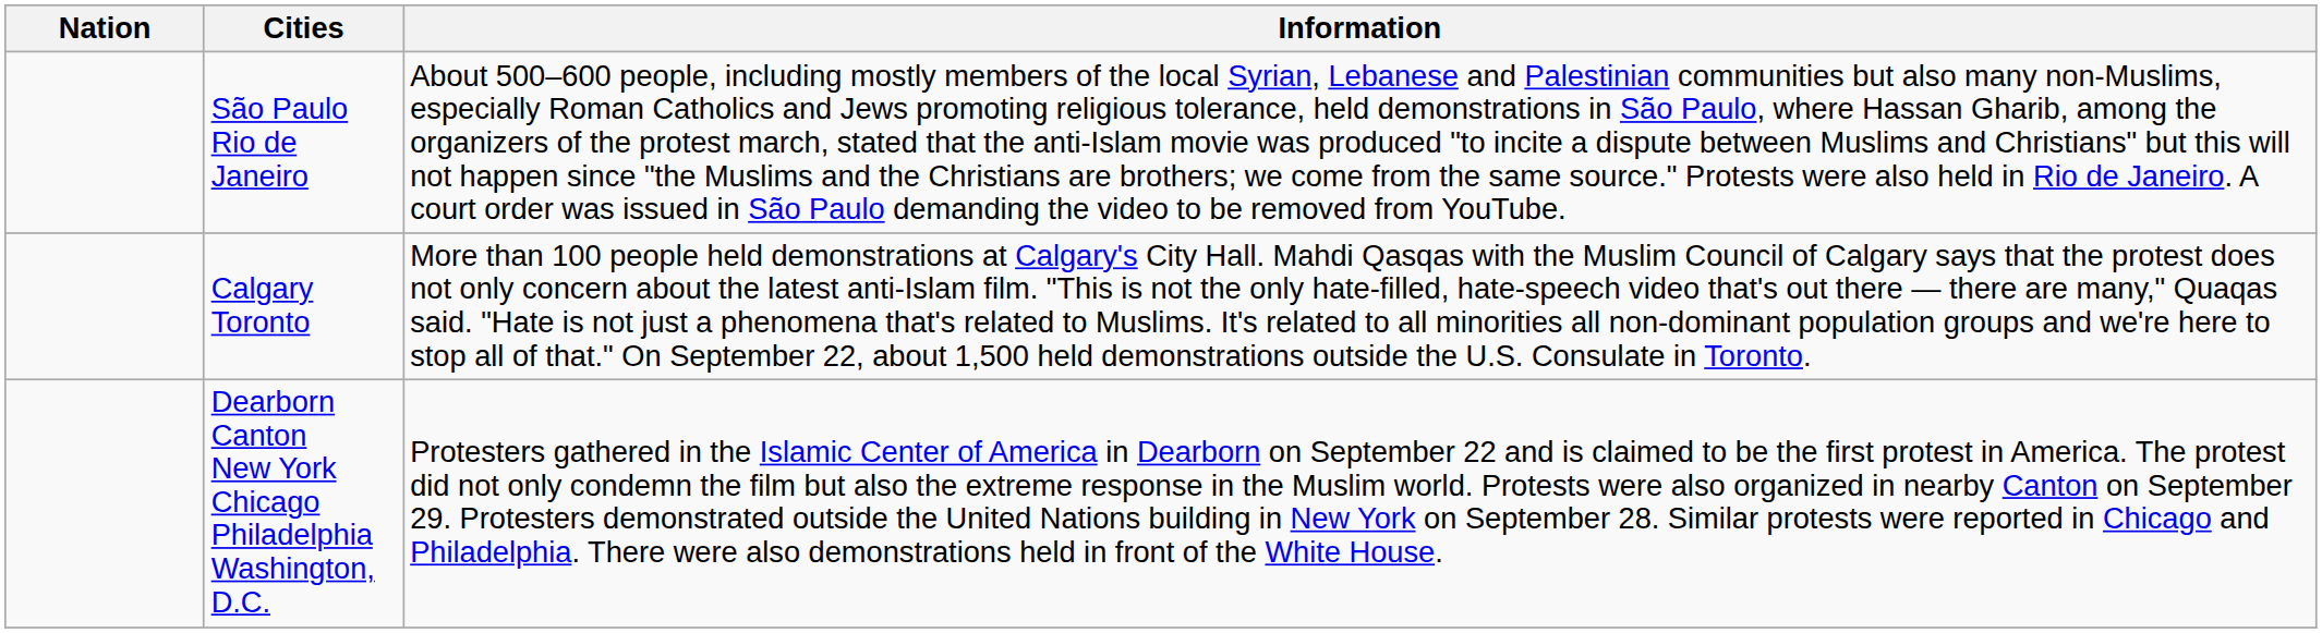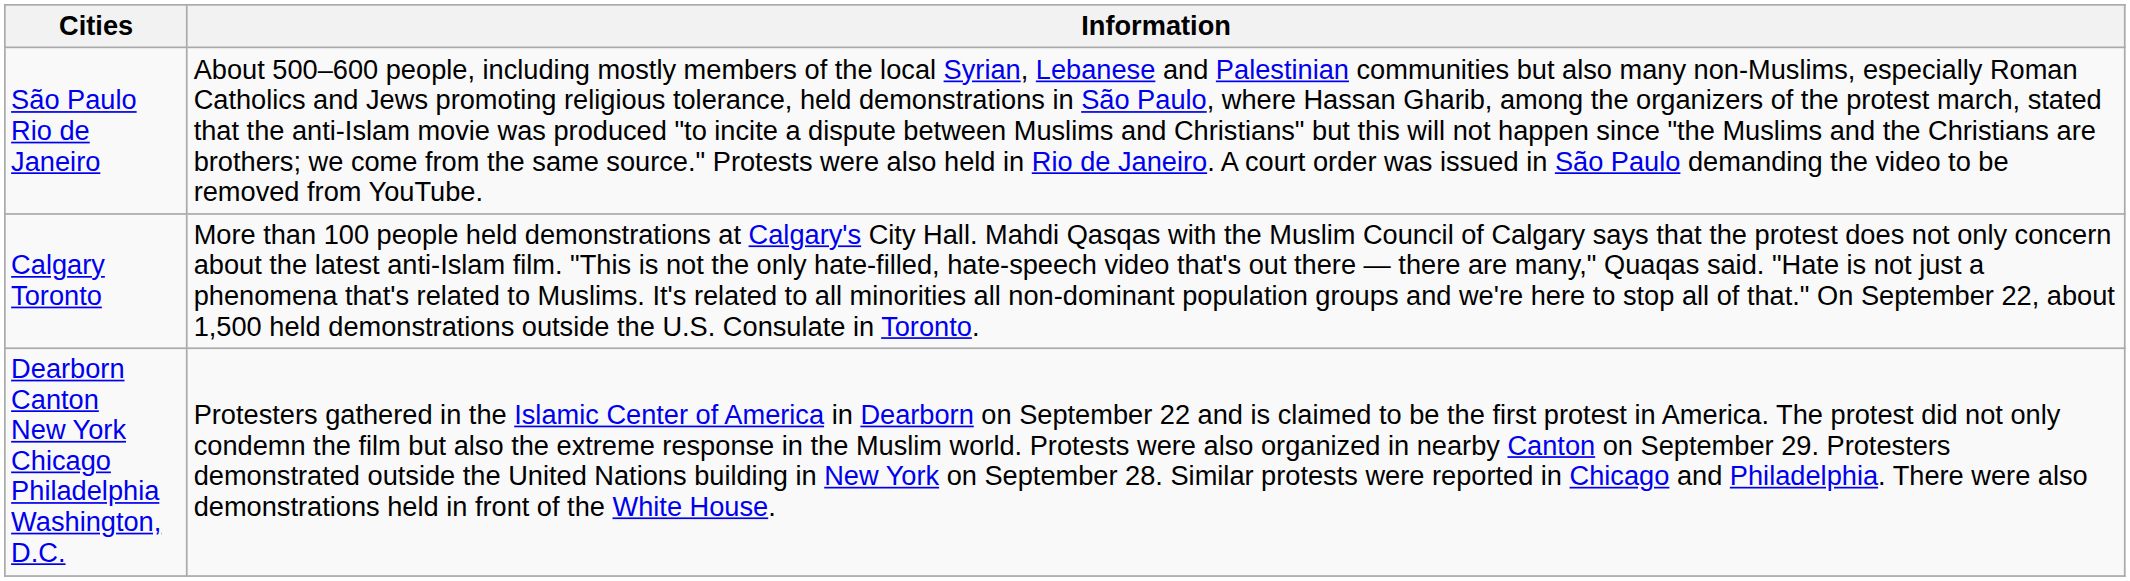 <table class="wikitable sticky-header">
 <tr>
-<th style="width:100px;">Nation</th>
 <th style="width:100px;">Cities</th>
 <th>Information</th>
 </tr>
 <tr>
-<td></td>
 <td><a href='#'>São Paulo</a><br><a href='#'>Rio de Janeiro</a></td>
 <td>About 500–600 people, including mostly members of the local <a href='#'>Syrian</a>, <a href='#'>Lebanese</a> and <a href='#'>Palestinian</a> communities but also many non-Muslims, especially Roman Catholics and Jews promoting religious tolerance, held demonstrations in <a href='#'>São Paulo</a>, where Hassan Gharib, among the organizers of the protest march, stated that the anti-Islam movie was produced "to incite a dispute between Muslims and Christians" but this will not happen since "the Muslims and the Christians are brothers; we come from the same source." Protests were also held in <a href='#'>Rio de Janeiro</a>. A court order was issued in <a href='#'>São Paulo</a> demanding the video to be removed from YouTube.</td>
 </tr>
 <tr>
-<td></td>
 <td><a href='#'>Calgary</a><br><a href='#'>Toronto</a></td>
 <td>More than 100 people held demonstrations at <a href='#'>Calgary's</a> City Hall.  Mahdi Qasqas with the Muslim Council of Calgary says that the protest does not only concern about the latest anti-Islam film. "This is not the only hate-filled, hate-speech video that's out there — there are many," Quaqas said. "Hate is not just a phenomena  that's related to Muslims. It's related to all minorities all non-dominant population groups and we're here to stop all of that." On September 22, about 1,500 held demonstrations outside the U.S. Consulate in <a href='#'>Toronto</a>.</td>
 </tr>
 <tr>
-<td></td>
 <td><a href='#'>Dearborn</a><br><a href='#'>Canton</a><br><a href='#'>New York</a><br><a href='#'>Chicago</a><br><a href='#'>Philadelphia</a><br><a href='#'>Washington, D.C.</a></td>
 <td>Protesters gathered in the <a href='#'>Islamic Center of America</a> in <a href='#'>Dearborn</a> on September 22 and is claimed to be the first protest in America. The protest did not only condemn the film but also the extreme response in the Muslim world. Protests were also organized in nearby <a href='#'>Canton</a> on September 29. Protesters demonstrated outside the United Nations building in <a href='#'>New York</a> on September 28. Similar protests were reported in <a href='#'>Chicago</a> and <a href='#'>Philadelphia</a>. There were also demonstrations held in front of the <a href='#'>White House</a>.</td>
 </tr>
 </table>
